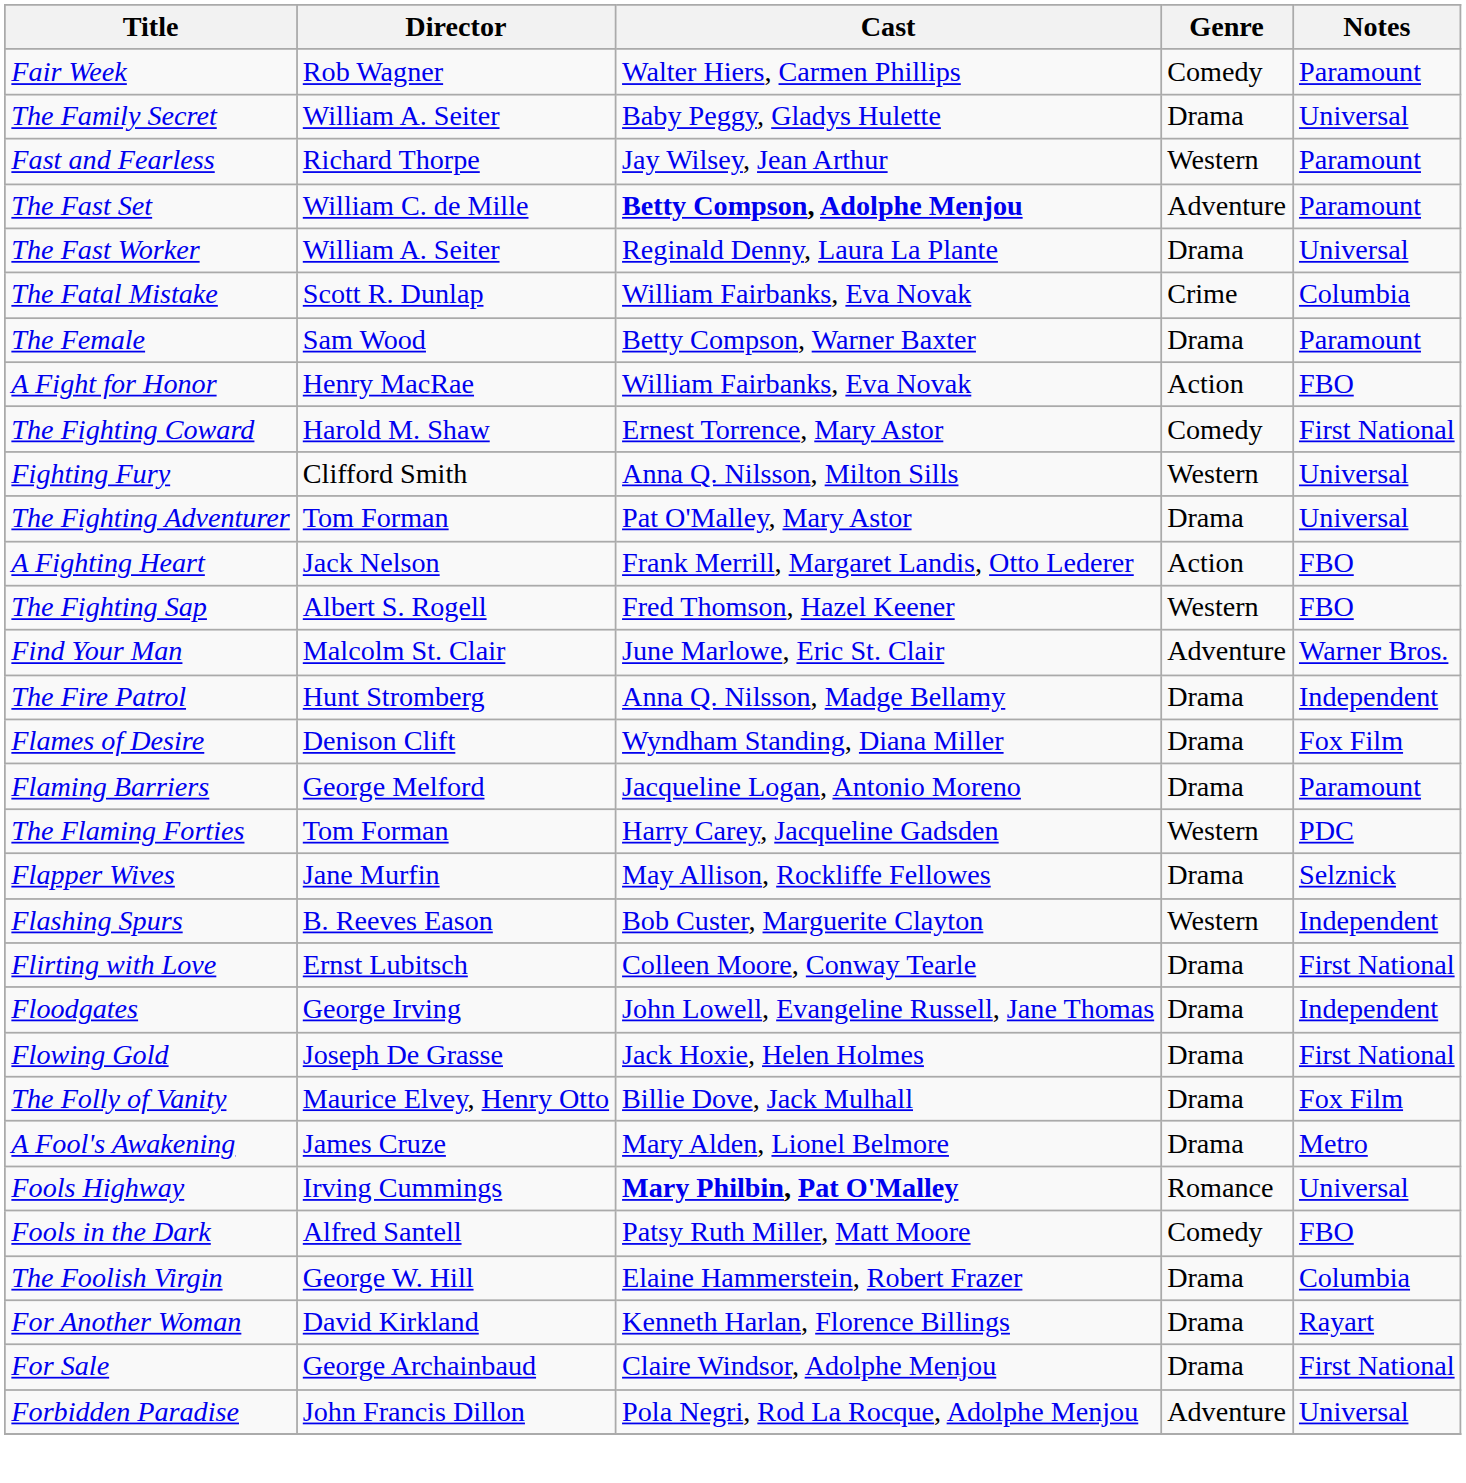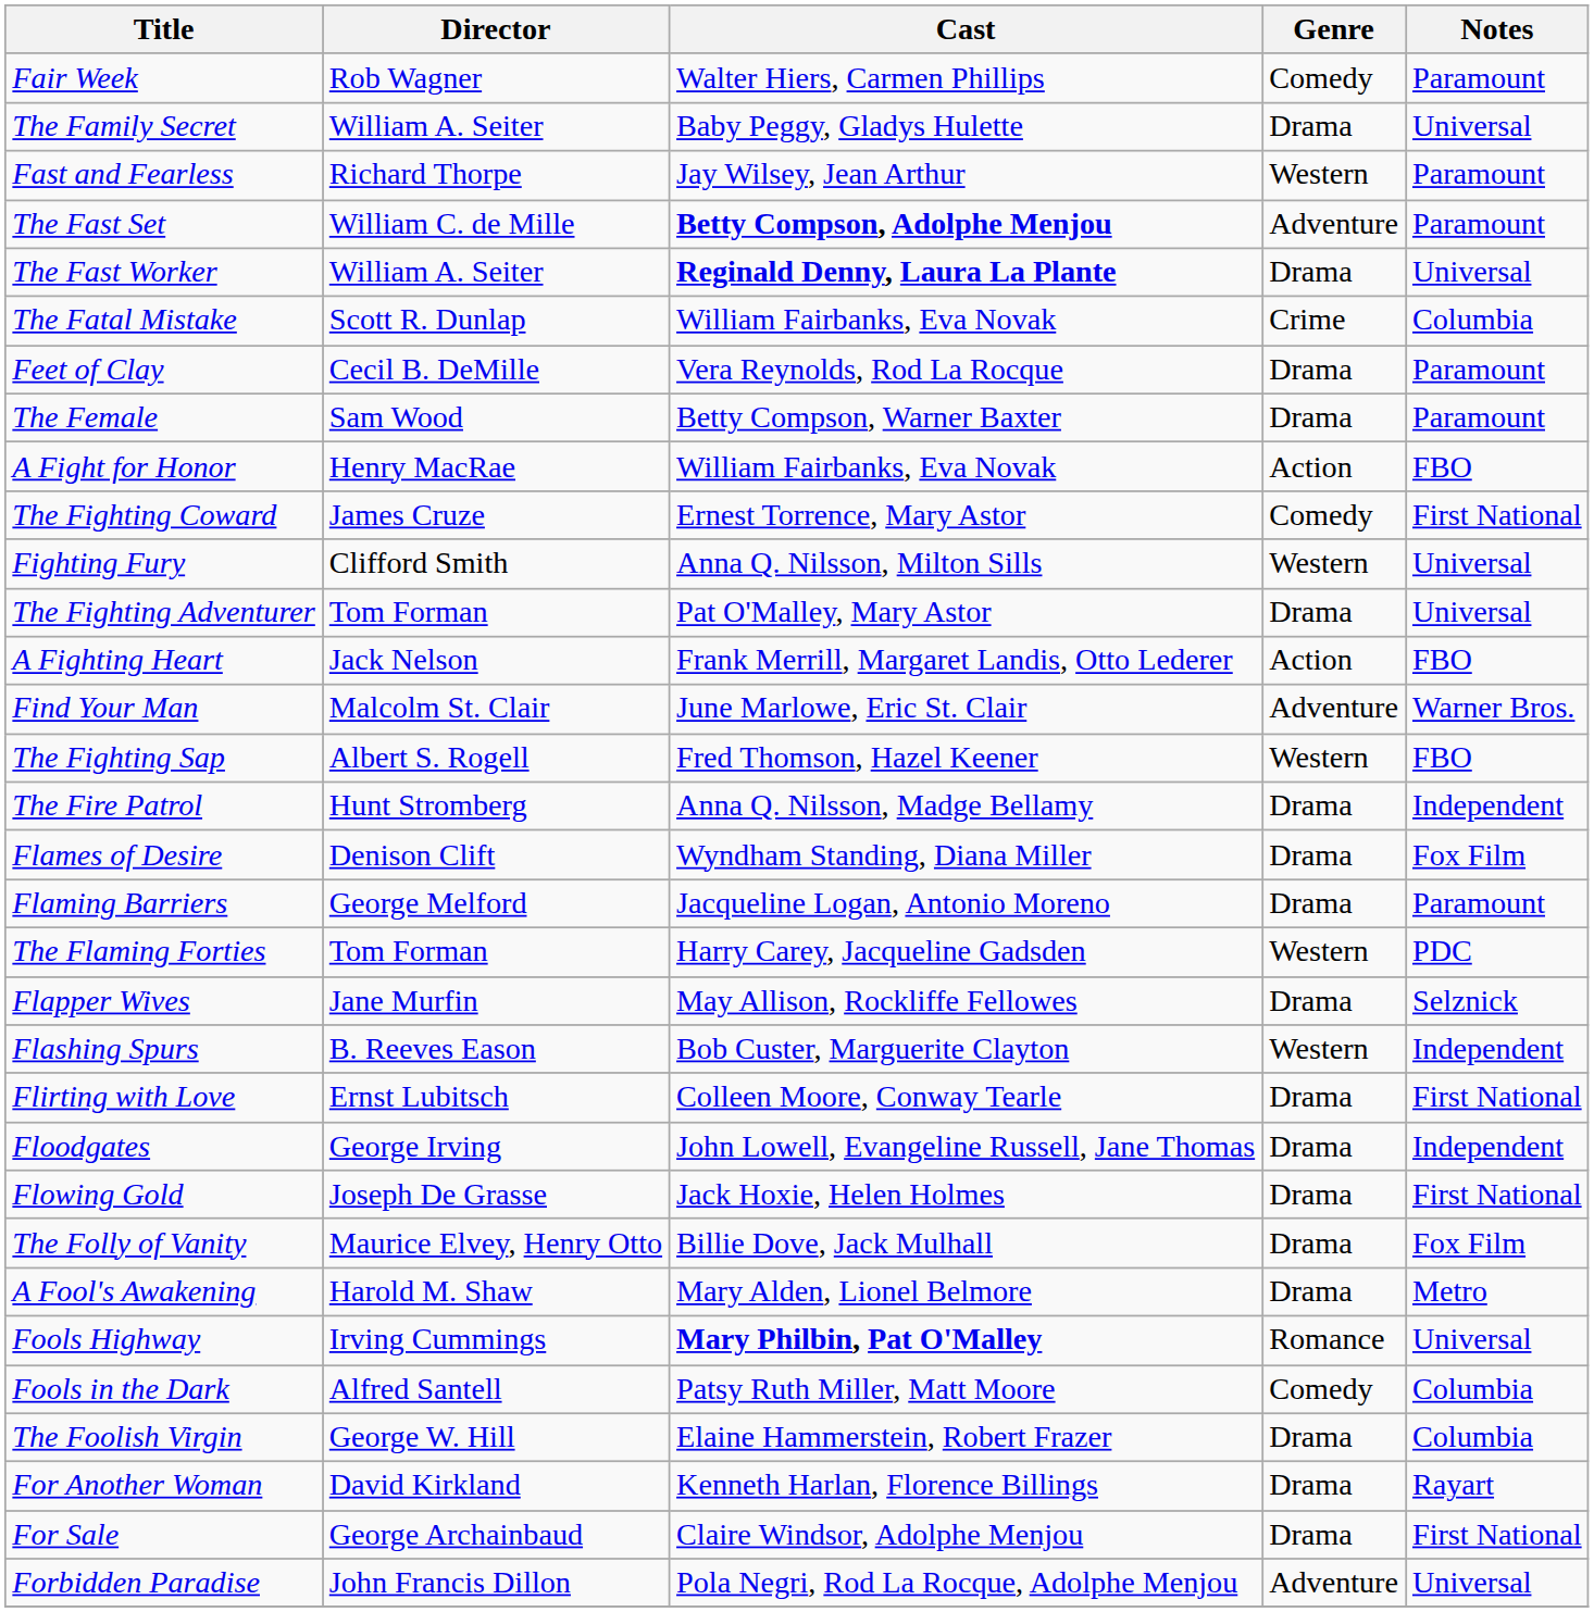 <table class="wikitable">
 <tr>
 <th>Title</th>
 <th>Director</th>
 <th>Cast</th>
 <th>Genre</th>
 <th>Notes</th>
 </tr>
 <tr>
 <td><em><a href='#'>Fair Week</a></em></td>
 <td><a href='#'>Rob Wagner</a></td>
 <td><a href='#'>Walter Hiers</a>, <a href='#'>Carmen Phillips</a></td>
 <td>Comedy</td>
 <td><a href='#'>Paramount</a></td>
 </tr>
 <tr>
 <td><em><a href='#'>The Family Secret</a></em></td>
 <td><a href='#'>William A. Seiter</a></td>
 <td><a href='#'>Baby Peggy</a>, <a href='#'>Gladys Hulette</a></td>
 <td>Drama</td>
 <td><a href='#'>Universal</a></td>
 </tr>
 <tr>
 <td><em><a href='#'>Fast and Fearless</a></em></td>
 <td><a href='#'>Richard Thorpe</a></td>
 <td><a href='#'>Jay Wilsey</a>, <a href='#'>Jean Arthur</a></td>
 <td>Western</td>
 <td><a href='#'>Paramount</a></td>
 </tr>
 <tr>
 <td><em><a href='#'>The Fast Set</a></em></td>
 <td><a href='#'>William C. de Mille</a></td>
 <td><strong><a href='#'>Betty Compson</a>, <a href='#'>Adolphe Menjou</a></strong></td>
 <td>Adventure</td>
 <td><a href='#'>Paramount</a></td>
 </tr>
 <tr>
 <td><em><a href='#'>The Fast Worker</a></em></td>
 <td><a href='#'>William A. Seiter</a></td>
-<td><a href='#'>Reginald Denny</a>, <a href='#'>Laura La Plante</a></td>
+<td><strong><a href='#'>Reginald Denny</a>, <a href='#'>Laura La Plante</a></strong></td>
 <td>Drama</td>
 <td><a href='#'>Universal</a></td>
 </tr>
 <tr>
 <td><em><a href='#'>The Fatal Mistake</a></em></td>
 <td><a href='#'>Scott R. Dunlap</a></td>
 <td><a href='#'>William Fairbanks</a>, <a href='#'>Eva Novak</a></td>
 <td>Crime</td>
 <td><a href='#'>Columbia</a></td>
+</tr>
+<tr>
+<td><em><a href='#'>Feet of Clay</a></em></td>
+<td><a href='#'>Cecil B. DeMille</a></td>
+<td><a href='#'>Vera Reynolds</a>, <a href='#'>Rod La Rocque</a></td>
+<td>Drama</td>
+<td><a href='#'>Paramount</a></td>
 </tr>
 <tr>
 <td><em><a href='#'>The Female</a></em></td>
 <td><a href='#'>Sam Wood</a></td>
 <td><a href='#'>Betty Compson</a>, <a href='#'>Warner Baxter</a></td>
 <td>Drama</td>
 <td><a href='#'>Paramount</a></td>
 </tr>
 <tr>
 <td><em><a href='#'>A Fight for Honor</a></em></td>
 <td><a href='#'>Henry MacRae</a></td>
 <td><a href='#'>William Fairbanks</a>, <a href='#'>Eva Novak</a></td>
 <td>Action</td>
 <td><a href='#'>FBO</a></td>
 </tr>
 <tr>
 <td><em><a href='#'>The Fighting Coward</a></em></td>
-<td><a href='#'>Harold M. Shaw</a></td>
+<td><a href='#'>James Cruze</a></td>
 <td><a href='#'>Ernest Torrence</a>, <a href='#'>Mary Astor</a></td>
 <td>Comedy</td>
 <td><a href='#'>First National</a></td>
 </tr>
 <tr>
 <td><em><a href='#'>Fighting Fury</a></em></td>
 <td>Clifford Smith</td>
 <td><a href='#'>Anna Q. Nilsson</a>, <a href='#'>Milton Sills</a></td>
 <td>Western</td>
 <td><a href='#'>Universal</a></td>
 </tr>
 <tr>
 <td><em><a href='#'>The Fighting Adventurer</a></em></td>
 <td><a href='#'>Tom Forman</a></td>
 <td><a href='#'>Pat O'Malley</a>, <a href='#'>Mary Astor</a></td>
 <td>Drama</td>
 <td><a href='#'>Universal</a></td>
 </tr>
 <tr>
 <td><em><a href='#'>A Fighting Heart</a></em></td>
 <td><a href='#'>Jack Nelson</a></td>
 <td><a href='#'>Frank Merrill</a>, <a href='#'>Margaret Landis</a>, <a href='#'>Otto Lederer</a></td>
 <td>Action</td>
 <td><a href='#'>FBO</a></td>
 </tr>
 <tr>
+<td><em><a href='#'>Find Your Man</a></em></td>
+<td><a href='#'>Malcolm St. Clair</a></td>
+<td><a href='#'>June Marlowe</a>, <a href='#'>Eric St. Clair</a></td>
+<td>Adventure</td>
+<td><a href='#'>Warner Bros.</a></td>
+</tr>
+<tr>
 <td><em><a href='#'>The Fighting Sap</a></em></td>
 <td><a href='#'>Albert S. Rogell</a></td>
 <td><a href='#'>Fred Thomson</a>, <a href='#'>Hazel Keener</a></td>
 <td>Western</td>
 <td><a href='#'>FBO</a></td>
-</tr>
-<tr>
-<td><em><a href='#'>Find Your Man</a></em></td>
-<td><a href='#'>Malcolm St. Clair</a></td>
-<td><a href='#'>June Marlowe</a>, <a href='#'>Eric St. Clair</a></td>
-<td>Adventure</td>
-<td><a href='#'>Warner Bros.</a></td>
 </tr>
 <tr>
 <td><em><a href='#'>The Fire Patrol</a></em></td>
 <td><a href='#'>Hunt Stromberg</a></td>
 <td><a href='#'>Anna Q. Nilsson</a>, <a href='#'>Madge Bellamy</a></td>
 <td>Drama</td>
 <td><a href='#'>Independent</a></td>
 </tr>
 <tr>
 <td><em><a href='#'>Flames of Desire</a></em></td>
 <td><a href='#'>Denison Clift</a></td>
 <td><a href='#'>Wyndham Standing</a>, <a href='#'>Diana Miller</a></td>
 <td>Drama</td>
 <td><a href='#'>Fox Film</a></td>
 </tr>
 <tr>
 <td><em><a href='#'>Flaming Barriers</a></em></td>
 <td><a href='#'>George Melford</a></td>
 <td><a href='#'>Jacqueline Logan</a>, <a href='#'>Antonio Moreno</a></td>
 <td>Drama</td>
 <td><a href='#'>Paramount</a></td>
 </tr>
 <tr>
 <td><em><a href='#'>The Flaming Forties</a></em></td>
 <td><a href='#'>Tom Forman</a></td>
 <td><a href='#'>Harry Carey</a>, <a href='#'>Jacqueline Gadsden</a></td>
 <td>Western</td>
 <td><a href='#'>PDC</a></td>
 </tr>
 <tr>
 <td><em><a href='#'>Flapper Wives</a></em></td>
 <td><a href='#'>Jane Murfin</a></td>
 <td><a href='#'>May Allison</a>, <a href='#'>Rockliffe Fellowes</a></td>
 <td>Drama</td>
 <td><a href='#'>Selznick</a></td>
 </tr>
 <tr>
 <td><em><a href='#'>Flashing Spurs</a></em></td>
 <td><a href='#'>B. Reeves Eason</a></td>
 <td><a href='#'>Bob Custer</a>, <a href='#'>Marguerite Clayton</a></td>
 <td>Western</td>
 <td><a href='#'>Independent</a></td>
 </tr>
 <tr>
 <td><em><a href='#'>Flirting with Love</a></em></td>
 <td><a href='#'>Ernst Lubitsch</a></td>
 <td><a href='#'>Colleen Moore</a>, <a href='#'>Conway Tearle</a></td>
 <td>Drama</td>
 <td><a href='#'>First National</a></td>
 </tr>
 <tr>
 <td><em><a href='#'>Floodgates</a></em></td>
 <td><a href='#'>George Irving</a></td>
 <td><a href='#'>John Lowell</a>, <a href='#'>Evangeline Russell</a>, <a href='#'>Jane Thomas</a></td>
 <td>Drama</td>
 <td><a href='#'>Independent</a></td>
 </tr>
 <tr>
 <td><em><a href='#'>Flowing Gold</a></em></td>
 <td><a href='#'>Joseph De Grasse</a></td>
 <td><a href='#'>Jack Hoxie</a>, <a href='#'>Helen Holmes</a></td>
 <td>Drama</td>
 <td><a href='#'>First National</a></td>
 </tr>
 <tr>
 <td><em><a href='#'>The Folly of Vanity</a></em></td>
 <td><a href='#'>Maurice Elvey</a>, <a href='#'>Henry Otto</a></td>
 <td><a href='#'>Billie Dove</a>, <a href='#'>Jack Mulhall</a></td>
 <td>Drama</td>
 <td><a href='#'>Fox Film</a></td>
 </tr>
 <tr>
 <td><em><a href='#'>A Fool's Awakening</a></em></td>
-<td><a href='#'>James Cruze</a></td>
+<td><a href='#'>Harold M. Shaw</a></td>
 <td><a href='#'>Mary Alden</a>, <a href='#'>Lionel Belmore</a></td>
 <td>Drama</td>
 <td><a href='#'>Metro</a></td>
 </tr>
 <tr>
 <td><em><a href='#'>Fools Highway</a></em></td>
 <td><a href='#'>Irving Cummings</a></td>
 <td><strong><a href='#'>Mary Philbin</a>, <a href='#'>Pat O'Malley</a></strong></td>
 <td>Romance</td>
 <td><a href='#'>Universal</a></td>
 </tr>
 <tr>
 <td><em><a href='#'>Fools in the Dark</a></em></td>
 <td><a href='#'>Alfred Santell</a></td>
 <td><a href='#'>Patsy Ruth Miller</a>, <a href='#'>Matt Moore</a></td>
 <td>Comedy</td>
-<td><a href='#'>FBO</a></td>
+<td><a href='#'>Columbia</a></td>
 </tr>
 <tr>
 <td><em><a href='#'>The Foolish Virgin</a></em></td>
 <td><a href='#'>George W. Hill</a></td>
 <td><a href='#'>Elaine Hammerstein</a>, <a href='#'>Robert Frazer</a></td>
 <td>Drama</td>
 <td><a href='#'>Columbia</a></td>
 </tr>
 <tr>
 <td><em><a href='#'>For Another Woman</a></em></td>
 <td><a href='#'>David Kirkland</a></td>
 <td><a href='#'>Kenneth Harlan</a>, <a href='#'>Florence Billings</a></td>
 <td>Drama</td>
 <td><a href='#'>Rayart</a></td>
 </tr>
 <tr>
 <td><em><a href='#'>For Sale</a></em></td>
 <td><a href='#'>George Archainbaud</a></td>
 <td><a href='#'>Claire Windsor</a>, <a href='#'>Adolphe Menjou</a></td>
 <td>Drama</td>
 <td><a href='#'>First National</a></td>
 </tr>
 <tr>
 <td><em><a href='#'>Forbidden Paradise</a></em></td>
 <td><a href='#'>John Francis Dillon</a></td>
 <td><a href='#'>Pola Negri</a>, <a href='#'>Rod La Rocque</a>, <a href='#'>Adolphe Menjou</a></td>
 <td>Adventure</td>
 <td><a href='#'>Universal</a></td>
 </tr>
 <tr>
 </tr>
 </table>
